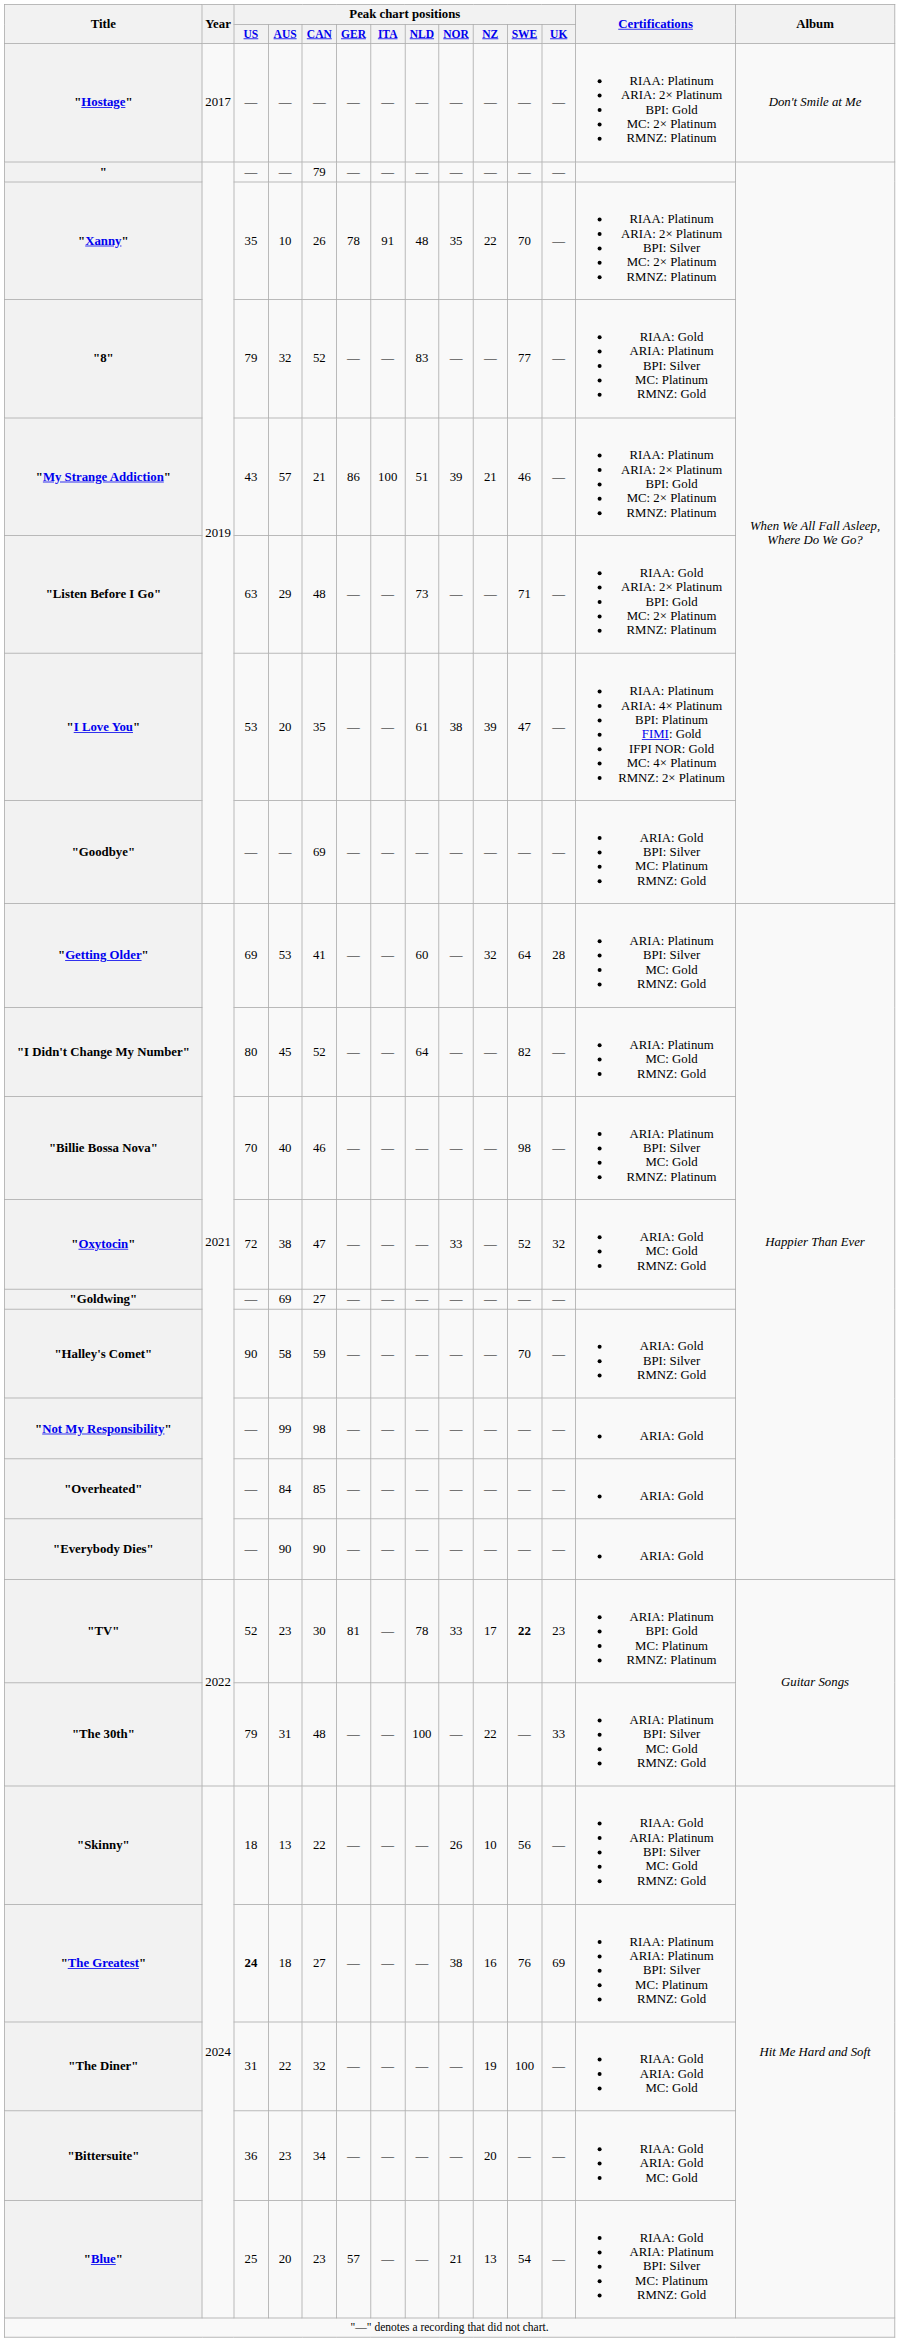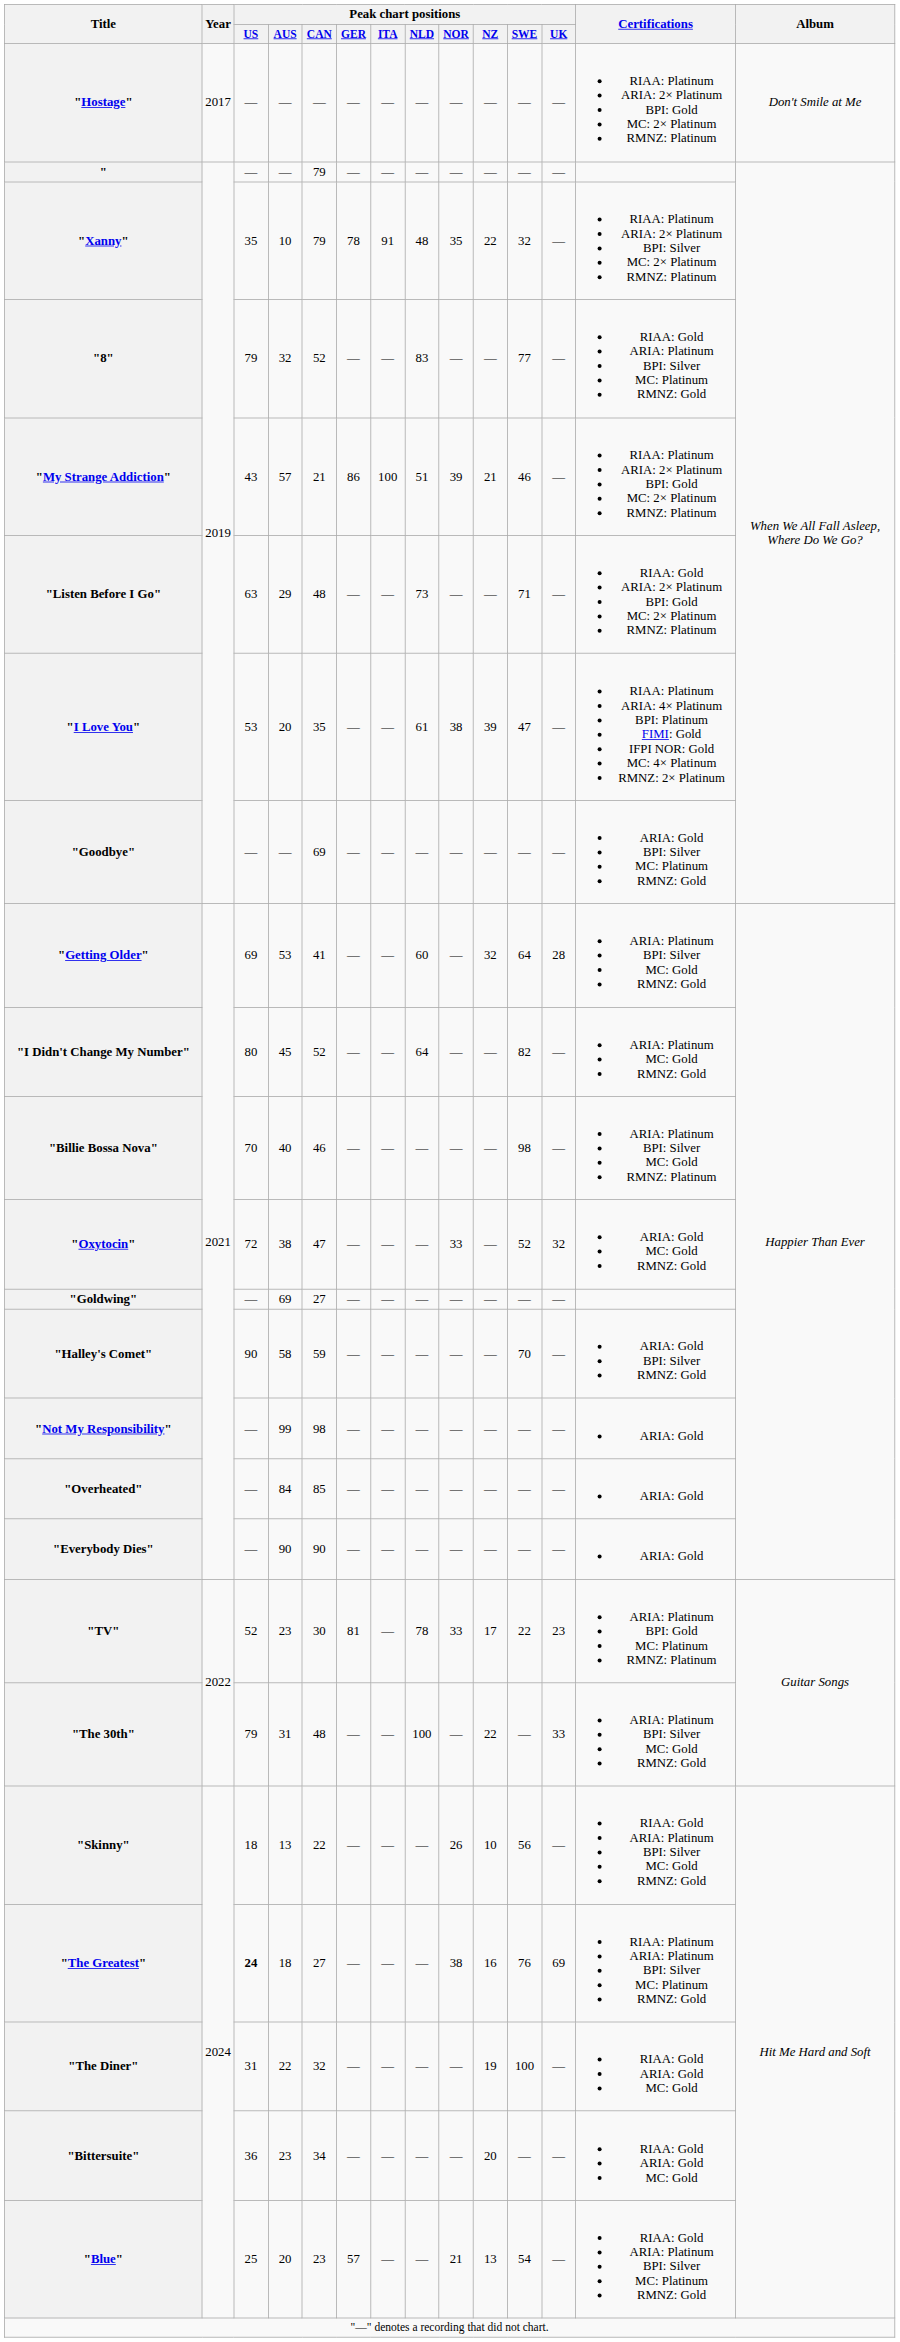 <table class="wikitable plainrowheaders" style="text-align:center;">
 <tr>
 <th scope="col" rowspan="2" style="width:15em;">Title</th>
 <th scope="col" rowspan="2" style="width:1em;">Year</th>
 <th scope="col" colspan="10">Peak chart positions</th>
 <th scope="col" rowspan="2" style="width:12em;"><a href='#'>Certifications</a></th>
 <th scope="col" rowspan="2" style="width:12em;">Album</th>
 </tr>
 <tr>
 <th scope="col" style="width:2.5em;font-size:90%;"><a href='#'>US</a><br></th>
 <th scope="col" style="width:2.5em;font-size:90%;"><a href='#'>AUS</a><br></th>
 <th scope="col" style="width:2.5em;font-size:90%;"><a href='#'>CAN</a><br></th>
 <th scope="col" style="width:2.5em;font-size:90%;"><a href='#'>GER</a><br></th>
 <th scope="col" style="width:2.5em;font-size:90%;"><a href='#'>ITA</a><br></th>
 <th scope="col" style="width:2.5em;font-size:90%;"><a href='#'>NLD</a><br></th>
 <th scope="col" style="width:2.5em;font-size:90%;"><a href='#'>NOR</a><br></th>
 <th scope="col" style="width:2.5em;font-size:90%;"><a href='#'>NZ</a><br></th>
 <th scope="col" style="width:2.5em;font-size:90%;"><a href='#'>SWE</a><br></th>
 <th scope="col" style="width:2.5em;font-size:90%;"><a href='#'>UK</a><br></th>
 </tr>
 <tr>
 <th scope="row">"<a href='#'>Hostage</a>"</th>
 <td>2017</td>
 <td>—</td>
 <td>—</td>
 <td>—</td>
 <td>—</td>
 <td>—</td>
 <td>—</td>
 <td>—</td>
 <td>—</td>
 <td>—</td>
 <td>—</td>
 <td><br><ul><li>RIAA: Platinum</li><li>ARIA: 2× Platinum</li><li>BPI: Gold</li><li>MC: 2× Platinum</li><li>RMNZ: Platinum</li></ul></td>
 <td><em>Don't Smile at Me</em></td>
 </tr>
 <tr>
 <th scope="row">"</th>
 <td rowspan="7">2019</td>
 <td>—</td>
 <td>—</td>
 <td>79</td>
 <td>—</td>
 <td>—</td>
 <td>—</td>
 <td>—</td>
 <td>—</td>
 <td>—</td>
 <td>—</td>
 <td></td>
 <td rowspan="7"><em>When We All Fall Asleep, Where Do We Go?</em></td>
 </tr>
 <tr>
 <th scope="row">"<a href='#'>Xanny</a>"</th>
 <td>35</td>
 <td>10</td>
-<td>26</td>
+<td>79</td>
 <td>78</td>
 <td>91</td>
 <td>48</td>
 <td>35</td>
 <td>22</td>
-<td>70</td>
+<td>32</td>
 <td>—</td>
 <td><br><ul><li>RIAA: Platinum</li><li>ARIA: 2× Platinum</li><li>BPI: Silver</li><li>MC: 2× Platinum</li><li>RMNZ: Platinum</li></ul></td>
 </tr>
 <tr>
 <th scope="row">"8"</th>
 <td>79</td>
 <td>32</td>
 <td>52</td>
 <td>—</td>
 <td>—</td>
 <td>83</td>
 <td>—</td>
 <td>—</td>
 <td>77</td>
 <td>—</td>
 <td><br><ul><li>RIAA: Gold</li><li>ARIA: Platinum</li><li>BPI: Silver</li><li>MC: Platinum</li><li>RMNZ: Gold</li></ul></td>
 </tr>
 <tr>
 <th scope="row">"<a href='#'>My Strange Addiction</a>"</th>
 <td>43</td>
 <td>57</td>
 <td>21</td>
 <td>86</td>
 <td>100</td>
 <td>51</td>
 <td>39</td>
 <td>21</td>
 <td>46</td>
 <td>—</td>
 <td><br><ul><li>RIAA: Platinum</li><li>ARIA: 2× Platinum</li><li>BPI: Gold</li><li>MC: 2× Platinum</li><li>RMNZ: Platinum</li></ul></td>
 </tr>
 <tr>
 <th scope="row">"Listen Before I Go"</th>
 <td>63</td>
 <td>29</td>
 <td>48</td>
 <td>—</td>
 <td>—</td>
 <td>73</td>
 <td>—</td>
 <td>—</td>
 <td>71</td>
 <td>—</td>
 <td><br><ul><li>RIAA: Gold</li><li>ARIA: 2× Platinum</li><li>BPI: Gold</li><li>MC: 2× Platinum</li><li>RMNZ: Platinum</li></ul></td>
 </tr>
 <tr>
 <th scope="row">"<a href='#'>I Love You</a>"</th>
 <td>53</td>
 <td>20</td>
 <td>35</td>
 <td>—</td>
 <td>—</td>
 <td>61</td>
 <td>38</td>
 <td>39</td>
 <td>47</td>
 <td>—</td>
 <td><br><ul><li>RIAA: Platinum</li><li>ARIA: 4× Platinum</li><li>BPI: Platinum</li><li><a href='#'>FIMI</a>: Gold</li><li>IFPI NOR: Gold</li><li>MC: 4× Platinum</li><li>RMNZ: 2× Platinum</li></ul></td>
 </tr>
 <tr>
 <th scope="row">"Goodbye"</th>
 <td>—</td>
 <td>—</td>
 <td>69</td>
 <td>—</td>
 <td>—</td>
 <td>—</td>
 <td>—</td>
 <td>—</td>
 <td>—</td>
 <td>—</td>
 <td><br><ul><li>ARIA: Gold</li><li>BPI: Silver</li><li>MC: Platinum</li><li>RMNZ: Gold</li></ul></td>
 </tr>
 <tr>
 <th scope="row">"<a href='#'>Getting Older</a>"</th>
 <td rowspan="9">2021</td>
 <td>69</td>
 <td>53</td>
 <td>41</td>
 <td>—</td>
 <td>—</td>
 <td>60</td>
 <td>—</td>
 <td>32</td>
 <td>64</td>
 <td>28</td>
 <td><br><ul><li>ARIA: Platinum</li><li>BPI: Silver</li><li>MC: Gold</li><li>RMNZ: Gold</li></ul></td>
 <td rowspan="9"><em>Happier Than Ever</em></td>
 </tr>
 <tr>
 <th scope="row">"I Didn't Change My Number"</th>
 <td>80</td>
 <td>45</td>
 <td>52</td>
 <td>—</td>
 <td>—</td>
 <td>64</td>
 <td>—</td>
 <td>—</td>
 <td>82</td>
 <td>—</td>
 <td><br><ul><li>ARIA: Platinum</li><li>MC: Gold</li><li>RMNZ: Gold</li></ul></td>
 </tr>
 <tr>
 <th scope="row">"Billie Bossa Nova"</th>
 <td>70</td>
 <td>40</td>
 <td>46</td>
 <td>—</td>
 <td>—</td>
 <td>—</td>
 <td>—</td>
 <td>—</td>
 <td>98</td>
 <td>—</td>
 <td><br><ul><li>ARIA: Platinum</li><li>BPI: Silver</li><li>MC: Gold</li><li>RMNZ: Platinum</li></ul></td>
 </tr>
 <tr>
 <th scope="row">"<a href='#'>Oxytocin</a>"</th>
 <td>72</td>
 <td>38</td>
 <td>47</td>
 <td>—</td>
 <td>—</td>
 <td>—</td>
 <td>33</td>
 <td>—</td>
 <td>52</td>
 <td>32</td>
 <td><br><ul><li>ARIA: Gold</li><li>MC: Gold</li><li>RMNZ: Gold</li></ul></td>
 </tr>
 <tr>
 <th scope="row">"Goldwing"</th>
 <td>—</td>
 <td>69</td>
 <td>27</td>
 <td>—</td>
 <td>—</td>
 <td>—</td>
 <td>—</td>
 <td>—</td>
 <td>—</td>
 <td>—</td>
 <td></td>
 </tr>
 <tr>
 <th scope="row">"Halley's Comet"</th>
 <td>90</td>
 <td>58</td>
 <td>59</td>
 <td>—</td>
 <td>—</td>
 <td>—</td>
 <td>—</td>
 <td>—</td>
 <td>70</td>
 <td>—</td>
 <td><br><ul><li>ARIA: Gold</li><li>BPI: Silver</li><li>RMNZ: Gold</li></ul></td>
 </tr>
 <tr>
 <th scope="row">"<a href='#'>Not My Responsibility</a>"</th>
 <td>—</td>
 <td>99</td>
 <td>98</td>
 <td>—</td>
 <td>—</td>
 <td>—</td>
 <td>—</td>
 <td>—</td>
 <td>—</td>
 <td>—</td>
 <td><br><ul><li>ARIA: Gold</li></ul></td>
 </tr>
 <tr>
 <th scope="row">"Overheated"</th>
 <td>—</td>
 <td>84</td>
 <td>85</td>
 <td>—</td>
 <td>—</td>
 <td>—</td>
 <td>—</td>
 <td>—</td>
 <td>—</td>
 <td>—</td>
 <td><br><ul><li>ARIA: Gold</li></ul></td>
 </tr>
 <tr>
 <th scope="row">"Everybody Dies"</th>
 <td>—</td>
 <td>90</td>
 <td>90</td>
 <td>—</td>
 <td>—</td>
 <td>—</td>
 <td>—</td>
 <td>—</td>
 <td>—</td>
 <td>—</td>
 <td><br><ul><li>ARIA: Gold</li></ul></td>
 </tr>
 <tr>
 <th scope="row">"TV"</th>
 <td rowspan="2">2022</td>
 <td>52</td>
 <td>23</td>
 <td>30</td>
 <td>81</td>
 <td>—</td>
 <td>78</td>
 <td>33</td>
 <td>17</td>
-<td><strong>22</strong></td>
+<td>22</td>
 <td>23</td>
 <td><br><ul><li>ARIA: Platinum</li><li>BPI: Gold</li><li>MC: Platinum</li><li>RMNZ: Platinum</li></ul></td>
 <td rowspan="2"><em>Guitar Songs</em></td>
 </tr>
 <tr>
 <th scope="row">"The 30th"</th>
 <td>79</td>
 <td>31</td>
 <td>48</td>
 <td>—</td>
 <td>—</td>
 <td>100</td>
 <td>—</td>
 <td>22</td>
 <td>—</td>
 <td>33</td>
 <td><br><ul><li>ARIA: Platinum</li><li>BPI: Silver</li><li>MC: Gold</li><li>RMNZ: Gold</li></ul></td>
 </tr>
 <tr>
 <th scope="row">"Skinny"</th>
 <td rowspan="5">2024</td>
 <td>18</td>
 <td>13</td>
 <td>22</td>
 <td>—</td>
 <td>—</td>
 <td>—</td>
 <td>26</td>
 <td>10</td>
 <td>56</td>
 <td>—</td>
 <td><br><ul><li>RIAA: Gold</li><li>ARIA: Platinum</li><li>BPI: Silver</li><li>MC: Gold</li><li>RMNZ: Gold</li></ul></td>
 <td rowspan="5"><em>Hit Me Hard and Soft</em></td>
 </tr>
 <tr>
 <th scope="row">"<a href='#'>The Greatest</a>"</th>
 <td><strong>24</strong></td>
 <td>18</td>
 <td>27</td>
 <td>—</td>
 <td>—</td>
 <td>—</td>
 <td>38</td>
 <td>16</td>
 <td>76</td>
 <td>69</td>
 <td><br><ul><li>RIAA: Platinum</li><li>ARIA: Platinum</li><li>BPI: Silver</li><li>MC: Platinum</li><li>RMNZ: Gold</li></ul></td>
 </tr>
 <tr>
 <th scope="row">"The Diner"</th>
 <td>31</td>
 <td>22</td>
 <td>32</td>
 <td>—</td>
 <td>—</td>
 <td>—</td>
 <td>—</td>
 <td>19</td>
 <td>100</td>
 <td>—</td>
 <td><br><ul><li>RIAA: Gold</li><li>ARIA: Gold</li><li>MC: Gold</li></ul></td>
 </tr>
 <tr>
 <th scope="row">"Bittersuite"</th>
 <td>36</td>
 <td>23</td>
 <td>34</td>
 <td>—</td>
 <td>—</td>
 <td>—</td>
 <td>—</td>
 <td>20</td>
 <td>—</td>
 <td>—</td>
 <td><br><ul><li>RIAA: Gold</li><li>ARIA: Gold</li><li>MC: Gold</li></ul></td>
 </tr>
 <tr>
 <th scope="row">"<a href='#'>Blue</a>"</th>
 <td>25</td>
 <td>20</td>
 <td>23</td>
 <td>57</td>
 <td>—</td>
 <td>—</td>
 <td>21</td>
 <td>13</td>
 <td>54</td>
 <td>—</td>
 <td><br><ul><li>RIAA: Gold</li><li>ARIA: Platinum</li><li>BPI: Silver</li><li>MC: Platinum</li><li>RMNZ: Gold</li></ul></td>
 </tr>
 <tr>
 <td colspan="14" style="font-size:90%;">"—" denotes a recording that did not chart.</td>
 </tr>
 </table>
